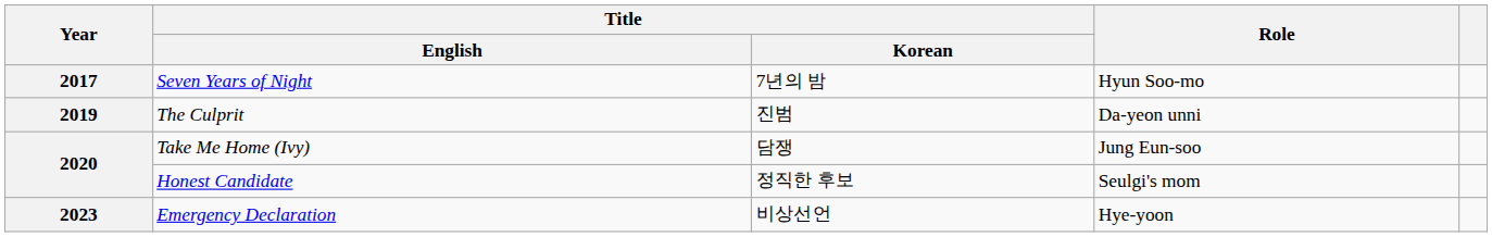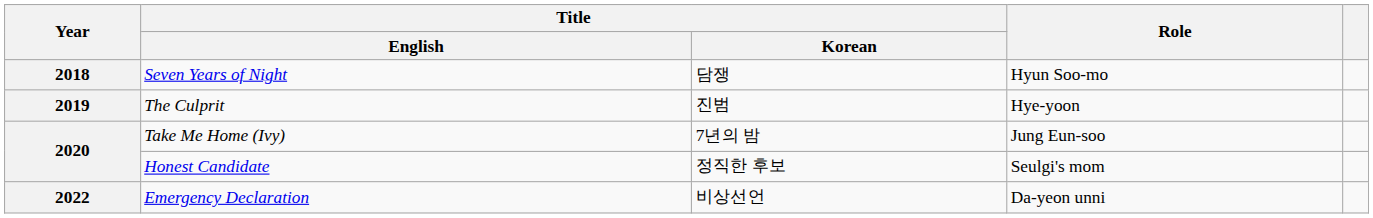 <table class="wikitable sortable plainrowheaders" style="text-align:left; font-size:100%; padding:0 auto; width:100%; margin:auto">
 <tr>
 <th scope="col" rowspan=2>Year</th>
 <th scope="col" colspan=2>Title</th>
 <th scope="col" rowspan=2>Role</th>
 <th scope="col" rowspan=2 class="unsortable"></th>
 </tr>
 <tr>
 <th>English</th>
 <th>Korean</th>
 </tr>
 <tr>
-<th scope="row">2017</th>
+<th scope="row">2018</th>
 <td><em><a href='#'>Seven Years of Night</a></em></td>
-<td>7년의 밤</td>
+<td>담쟁</td>
 <td>Hyun Soo-mo</td>
 <td></td>
 </tr>
 <tr>
 <th scope="row">2019</th>
 <td><em>The Culprit</em></td>
 <td>진범</td>
-<td>Da-yeon unni</td>
+<td>Hye-yoon</td>
 <td></td>
 </tr>
 <tr>
 <th rowspan="2" scope="row">2020</th>
 <td><em>Take Me Home (Ivy)</em></td>
-<td>담쟁</td>
+<td>7년의 밤</td>
 <td>Jung Eun-soo</td>
 <td></td>
 </tr>
 <tr>
 <td><em><a href='#'>Honest Candidate</a></em></td>
 <td>정직한 후보</td>
 <td>Seulgi's mom</td>
 <td></td>
 </tr>
 <tr>
-<th scope="row">2023</th>
+<th scope="row">2022</th>
 <td><em><a href='#'>Emergency Declaration</a></em></td>
 <td>비상선언</td>
-<td>Hye-yoon</td>
+<td>Da-yeon unni</td>
 <td></td>
 </tr>
 </table>
